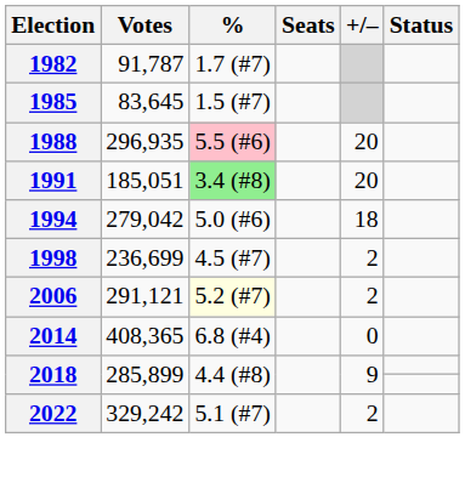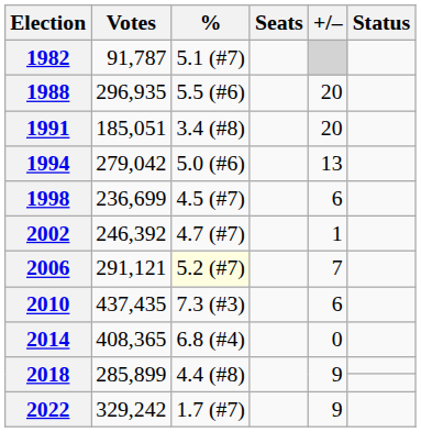 <table class="wikitable" style="font-size:97%; text-align:right;">
 <tr>
 <th rowspan=1>Election</th>
 <th colspan=1>Votes</th>
 <th colspan=1>%</th>
 <th rowspan=1>Seats</th>
 <th rowspan=1>+/–</th>
 <th colspan=1>Status</th>
 </tr>
 <tr>
 <th><a href='#'>1982</a></th>
 <td>91,787</td>
-<td>1.7 (#7)</td>
-<td></td>
-<td bgcolor="lightgrey"></td>
-<td></td>
-</tr>
-<tr>
-<th><a href='#'>1985</a></th>
-<td>83,645</td>
-<td>1.5 (#7)</td>
+<td>5.1 (#7)</td>
 <td></td>
 <td bgcolor="lightgrey"></td>
 <td></td>
 </tr>
 <tr>
 <th><a href='#'>1988</a></th>
 <td>296,935</td>
-<td style="background: pink;">5.5 (#6)</td>
+<td>5.5 (#6)</td>
 <td></td>
 <td> 20</td>
 <td></td>
 </tr>
 <tr>
 <th><a href='#'>1991</a></th>
 <td>185,051</td>
-<td style="background: lightgreen;">3.4 (#8)</td>
+<td>3.4 (#8)</td>
 <td></td>
 <td> 20</td>
 <td></td>
 </tr>
 <tr>
 <th><a href='#'>1994</a></th>
 <td>279,042</td>
 <td>5.0 (#6)</td>
 <td></td>
-<td> 18</td>
+<td> 13</td>
 <td></td>
 </tr>
 <tr>
 <th><a href='#'>1998</a></th>
 <td>236,699</td>
 <td>4.5 (#7)</td>
 <td></td>
-<td> 2</td>
+<td> 6</td>
+<td></td>
+</tr>
+<tr>
+<th><a href='#'>2002</a></th>
+<td>246,392</td>
+<td>4.7 (#7)</td>
+<td></td>
+<td> 1</td>
 <td></td>
 </tr>
 <tr>
 <th><a href='#'>2006</a></th>
 <td>291,121</td>
 <td style="background: lightyellow;">5.2 (#7)</td>
 <td></td>
-<td> 2</td>
+<td> 7</td>
+<td></td>
+</tr>
+<tr>
+<th><a href='#'>2010</a></th>
+<td>437,435</td>
+<td>7.3 (#3)</td>
+<td></td>
+<td> 6</td>
 <td></td>
 </tr>
 <tr>
 <th><a href='#'>2014</a></th>
 <td>408,365</td>
 <td>6.8 (#4)</td>
 <td></td>
 <td> 0</td>
 <td></td>
 </tr>
 <tr>
 <th rowspan=2><a href='#'>2018</a></th>
 <td rowspan=2>285,899</td>
 <td rowspan=2>4.4 (#8)</td>
 <td rowspan=2></td>
 <td rowspan=2> 9</td>
 <td></td>
 </tr>
 <tr>
 <td></td>
 </tr>
 <tr>
 <th><a href='#'>2022</a></th>
 <td>329,242</td>
-<td>5.1 (#7)</td>
+<td>1.7 (#7)</td>
 <td></td>
-<td> 2</td>
+<td> 9</td>
 <td></td>
 </tr>
 </table>
